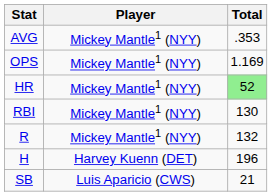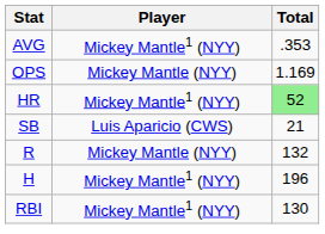 <table class="wikitable" style="text-align:center;">
 <tr>
 <th style="width:15%;">Stat</th>
 <th>Player</th>
 <th style="width:15%;">Total</th>
 </tr>
 <tr>
 <td><a href='#'>AVG</a></td>
 <td><a href='#'>Mickey Mantle</a><sup>1</sup> (<a href='#'>NYY</a>)</td>
 <td>.353</td>
 </tr>
 <tr>
 <td><a href='#'>OPS</a></td>
-<td><a href='#'>Mickey Mantle</a><sup>1</sup> (<a href='#'>NYY</a>)</td>
+<td><a href='#'>Mickey Mantle</a> (<a href='#'>NYY</a>)</td>
 <td>1.169</td>
 </tr>
 <tr>
 <td><a href='#'>HR</a></td>
 <td><a href='#'>Mickey Mantle</a><sup>1</sup> (<a href='#'>NYY</a>)</td>
 <td style="background: lightgreen;">52</td>
 </tr>
 <tr>
+<td><a href='#'>SB</a></td>
+<td><a href='#'>Luis Aparicio</a> (<a href='#'>CWS</a>)</td>
+<td>21</td>
+</tr>
+<tr>
+<td><a href='#'>R</a></td>
+<td><a href='#'>Mickey Mantle</a> (<a href='#'>NYY</a>)</td>
+<td>132</td>
+</tr>
+<tr>
+<td><a href='#'>H</a></td>
+<td><a href='#'>Mickey Mantle</a><sup>1</sup> (<a href='#'>NYY</a>)</td>
+<td>196</td>
+</tr>
+<tr>
 <td><a href='#'>RBI</a></td>
 <td><a href='#'>Mickey Mantle</a><sup>1</sup> (<a href='#'>NYY</a>)</td>
 <td>130</td>
 </tr>
-<tr>
-<td><a href='#'>R</a></td>
-<td><a href='#'>Mickey Mantle</a><sup>1</sup> (<a href='#'>NYY</a>)</td>
-<td>132</td>
-</tr>
-<tr>
-<td><a href='#'>H</a></td>
-<td><a href='#'>Harvey Kuenn</a> (<a href='#'>DET</a>)</td>
-<td>196</td>
-</tr>
-<tr>
-<td><a href='#'>SB</a></td>
-<td><a href='#'>Luis Aparicio</a> (<a href='#'>CWS</a>)</td>
-<td>21</td>
-</tr>
 </table>
